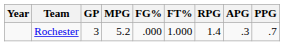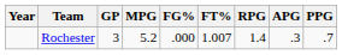 <table class="wikitable sortable" style="font-size:95%; text-align:right;">
 <tr>
 <th>Year</th>
 <th>Team</th>
 <th>GP</th>
 <th>MPG</th>
 <th>FG%</th>
 <th>FT%</th>
 <th>RPG</th>
 <th>APG</th>
 <th>PPG</th>
 </tr>
 <tr>
 <td style="text-align:left;"></td>
 <td style="text-align:left;"><a href='#'>Rochester</a></td>
 <td>3</td>
 <td>5.2</td>
 <td>.000</td>
-<td>1.000</td>
+<td>1.007</td>
 <td>1.4</td>
 <td>.3</td>
 <td>.7</td>
 </tr>
 </table>
